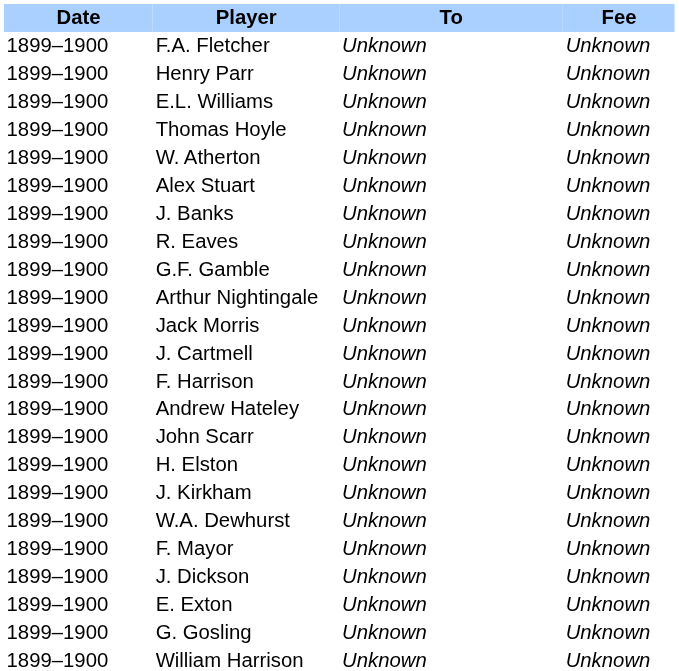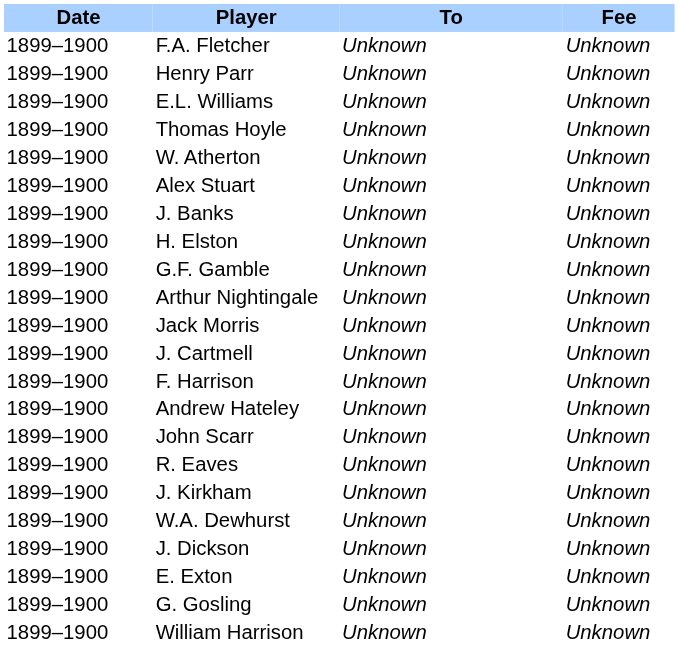 <table border="0" cellspacing="0" cellpadding="2">
 <tr bgcolor=AAD0FF>
 <th width=20%>Date</th>
 <th width=25%>Player</th>
 <th width=30%>To</th>
 <th width=15%>Fee</th>
 </tr>
 <tr>
 <td>1899–1900</td>
 <td>F.A. Fletcher</td>
 <td><em>Unknown</em></td>
 <td><em>Unknown</em></td>
 </tr>
 <tr>
 <td>1899–1900</td>
 <td>Henry Parr</td>
 <td><em>Unknown</em></td>
 <td><em>Unknown</em></td>
 </tr>
 <tr>
 <td>1899–1900</td>
 <td>E.L. Williams</td>
 <td><em>Unknown</em></td>
 <td><em>Unknown</em></td>
 </tr>
 <tr>
 <td>1899–1900</td>
 <td>Thomas Hoyle</td>
 <td><em>Unknown</em></td>
 <td><em>Unknown</em></td>
 </tr>
 <tr>
 <td>1899–1900</td>
 <td>W. Atherton</td>
 <td><em>Unknown</em></td>
 <td><em>Unknown</em></td>
 </tr>
 <tr>
 <td>1899–1900</td>
 <td>Alex Stuart</td>
 <td><em>Unknown</em></td>
 <td><em>Unknown</em></td>
 </tr>
 <tr>
 <td>1899–1900</td>
 <td>J. Banks</td>
 <td><em>Unknown</em></td>
 <td><em>Unknown</em></td>
 </tr>
 <tr>
 <td>1899–1900</td>
-<td>R. Eaves</td>
+<td>H. Elston</td>
 <td><em>Unknown</em></td>
 <td><em>Unknown</em></td>
 </tr>
 <tr>
 <td>1899–1900</td>
 <td>G.F. Gamble</td>
 <td><em>Unknown</em></td>
 <td><em>Unknown</em></td>
 </tr>
 <tr>
 <td>1899–1900</td>
 <td>Arthur Nightingale</td>
 <td><em>Unknown</em></td>
 <td><em>Unknown</em></td>
 </tr>
 <tr>
 <td>1899–1900</td>
 <td>Jack Morris</td>
 <td><em>Unknown</em></td>
 <td><em>Unknown</em></td>
 </tr>
 <tr>
 <td>1899–1900</td>
 <td>J. Cartmell</td>
 <td><em>Unknown</em></td>
 <td><em>Unknown</em></td>
 </tr>
 <tr>
 <td>1899–1900</td>
 <td>F. Harrison</td>
 <td><em>Unknown</em></td>
 <td><em>Unknown</em></td>
 </tr>
 <tr>
 <td>1899–1900</td>
 <td>Andrew Hateley</td>
 <td><em>Unknown</em></td>
 <td><em>Unknown</em></td>
 </tr>
 <tr>
 <td>1899–1900</td>
 <td>John Scarr</td>
 <td><em>Unknown</em></td>
 <td><em>Unknown</em></td>
 </tr>
 <tr>
 <td>1899–1900</td>
-<td>H. Elston</td>
+<td>R. Eaves</td>
 <td><em>Unknown</em></td>
 <td><em>Unknown</em></td>
 </tr>
 <tr>
 <td>1899–1900</td>
 <td>J. Kirkham</td>
 <td><em>Unknown</em></td>
 <td><em>Unknown</em></td>
 </tr>
 <tr>
 <td>1899–1900</td>
 <td>W.A. Dewhurst</td>
-<td><em>Unknown</em></td>
-<td><em>Unknown</em></td>
-</tr>
-<tr>
-<td>1899–1900</td>
-<td>F. Mayor</td>
 <td><em>Unknown</em></td>
 <td><em>Unknown</em></td>
 </tr>
 <tr>
 <td>1899–1900</td>
 <td>J. Dickson</td>
 <td><em>Unknown</em></td>
 <td><em>Unknown</em></td>
 </tr>
 <tr>
 <td>1899–1900</td>
 <td>E. Exton</td>
 <td><em>Unknown</em></td>
 <td><em>Unknown</em></td>
 </tr>
 <tr>
 <td>1899–1900</td>
 <td>G. Gosling</td>
 <td><em>Unknown</em></td>
 <td><em>Unknown</em></td>
 </tr>
 <tr>
 <td>1899–1900</td>
 <td>William Harrison</td>
 <td><em>Unknown</em></td>
 <td><em>Unknown</em></td>
 </tr>
 </table>
